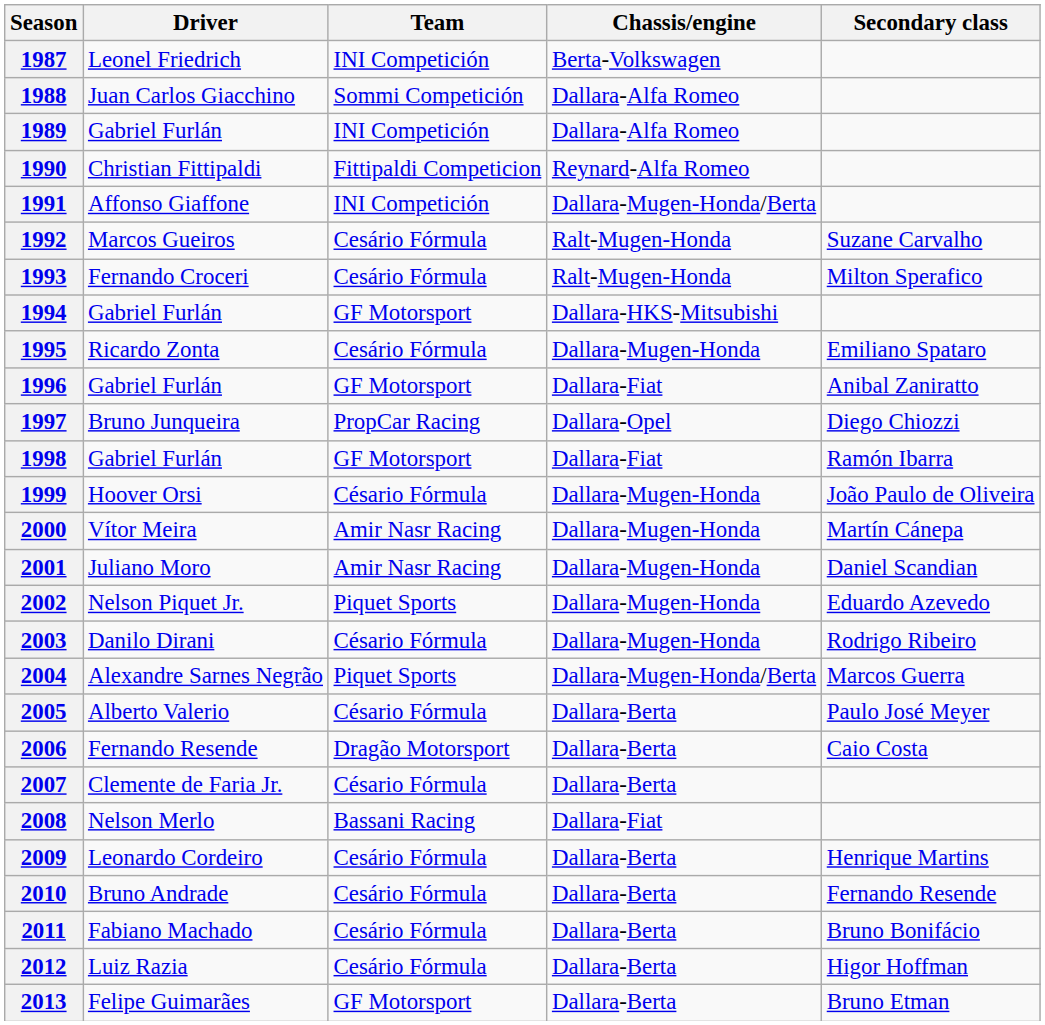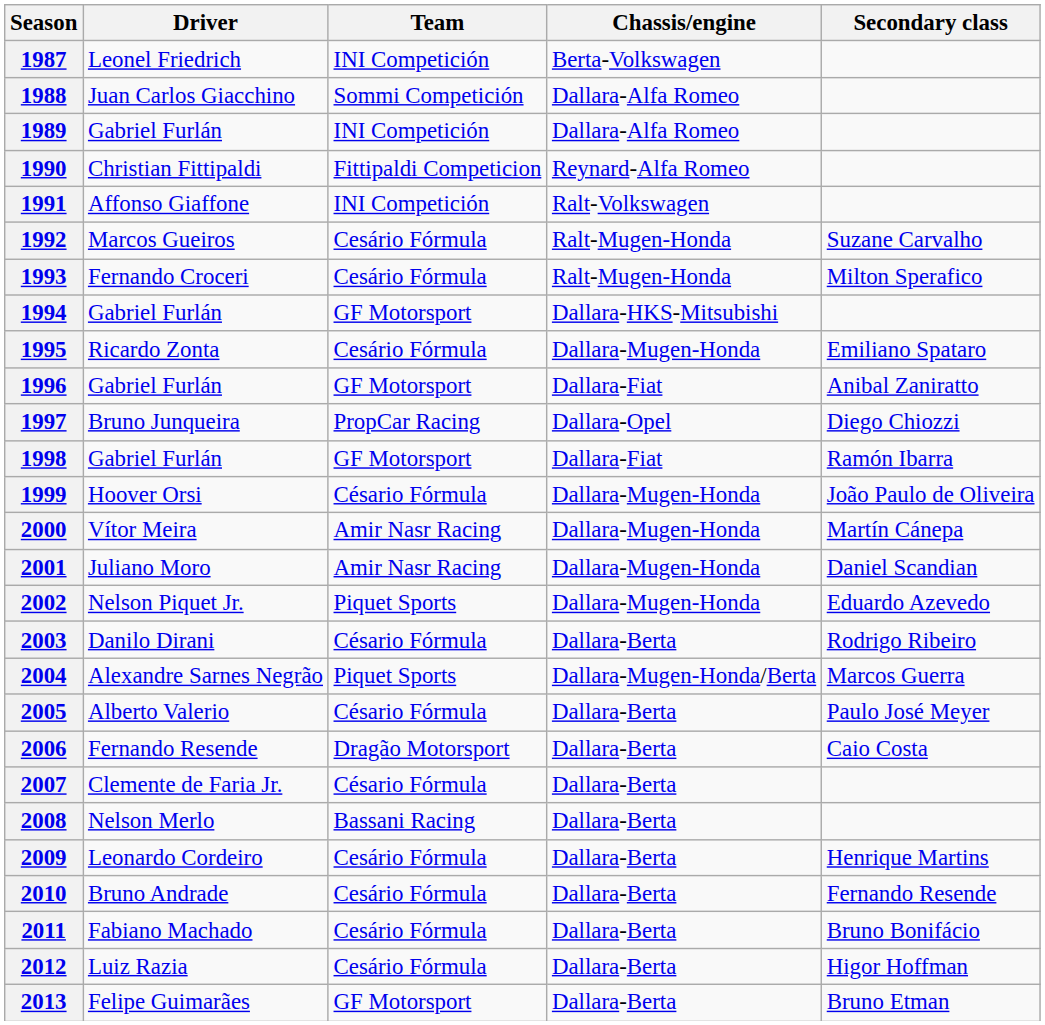 <table class="wikitable">
 <tr>
 <th>Season</th>
 <th>Driver</th>
 <th>Team</th>
 <th>Chassis/engine</th>
 <th>Secondary class</th>
 </tr>
 <tr>
 <th><a href='#'>1987</a></th>
 <td> <a href='#'>Leonel Friedrich</a></td>
 <td> <a href='#'>INI Competición</a></td>
 <td><a href='#'>Berta</a>-<a href='#'>Volkswagen</a></td>
 <td></td>
 </tr>
 <tr>
 <th><a href='#'>1988</a></th>
 <td> <a href='#'>Juan Carlos Giacchino</a></td>
 <td> <a href='#'>Sommi Competición</a></td>
 <td><a href='#'>Dallara</a>-<a href='#'>Alfa Romeo</a></td>
 <td></td>
 </tr>
 <tr>
 <th><a href='#'>1989</a></th>
 <td> <a href='#'>Gabriel Furlán</a></td>
 <td> <a href='#'>INI Competición</a></td>
 <td><a href='#'>Dallara</a>-<a href='#'>Alfa Romeo</a></td>
 <td></td>
 </tr>
 <tr>
 <th><a href='#'>1990</a></th>
 <td> <a href='#'>Christian Fittipaldi</a></td>
 <td> <a href='#'>Fittipaldi Competicion</a></td>
 <td><a href='#'>Reynard</a>-<a href='#'>Alfa Romeo</a></td>
 <td></td>
 </tr>
 <tr>
 <th><a href='#'>1991</a></th>
 <td> <a href='#'>Affonso Giaffone</a></td>
 <td> <a href='#'>INI Competición</a></td>
-<td><a href='#'>Dallara</a>-<a href='#'>Mugen-Honda</a>/<a href='#'>Berta</a></td>
+<td><a href='#'>Ralt</a>-<a href='#'>Volkswagen</a></td>
 <td></td>
 </tr>
 <tr>
 <th><a href='#'>1992</a></th>
 <td> <a href='#'>Marcos Gueiros</a></td>
 <td> <a href='#'>Cesário Fórmula</a></td>
 <td><a href='#'>Ralt</a>-<a href='#'>Mugen-Honda</a></td>
 <td> <a href='#'>Suzane Carvalho</a></td>
 </tr>
 <tr>
 <th><a href='#'>1993</a></th>
 <td> <a href='#'>Fernando Croceri</a></td>
 <td> <a href='#'>Cesário Fórmula</a></td>
 <td><a href='#'>Ralt</a>-<a href='#'>Mugen-Honda</a></td>
 <td> <a href='#'>Milton Sperafico</a></td>
 </tr>
 <tr>
 <th><a href='#'>1994</a></th>
 <td> <a href='#'>Gabriel Furlán</a></td>
 <td> <a href='#'>GF Motorsport</a></td>
 <td><a href='#'>Dallara</a>-<a href='#'>HKS</a>-<a href='#'>Mitsubishi</a></td>
 <td></td>
 </tr>
 <tr>
 <th><a href='#'>1995</a></th>
 <td> <a href='#'>Ricardo Zonta</a></td>
 <td> <a href='#'>Cesário Fórmula</a></td>
 <td><a href='#'>Dallara</a>-<a href='#'>Mugen-Honda</a></td>
 <td> <a href='#'>Emiliano Spataro</a></td>
 </tr>
 <tr>
 <th><a href='#'>1996</a></th>
 <td> <a href='#'>Gabriel Furlán</a></td>
 <td> <a href='#'>GF Motorsport</a></td>
 <td><a href='#'>Dallara</a>-<a href='#'>Fiat</a></td>
 <td> <a href='#'>Anibal Zaniratto</a></td>
 </tr>
 <tr>
 <th><a href='#'>1997</a></th>
 <td> <a href='#'>Bruno Junqueira</a></td>
 <td> <a href='#'>PropCar Racing</a></td>
 <td><a href='#'>Dallara</a>-<a href='#'>Opel</a></td>
 <td> <a href='#'>Diego Chiozzi</a></td>
 </tr>
 <tr>
 <th><a href='#'>1998</a></th>
 <td> <a href='#'>Gabriel Furlán</a></td>
 <td> <a href='#'>GF Motorsport</a></td>
 <td><a href='#'>Dallara</a>-<a href='#'>Fiat</a></td>
 <td> <a href='#'>Ramón Ibarra</a></td>
 </tr>
 <tr>
 <th><a href='#'>1999</a></th>
 <td> <a href='#'>Hoover Orsi</a></td>
 <td> <a href='#'>Césario Fórmula</a></td>
 <td><a href='#'>Dallara</a>-<a href='#'>Mugen-Honda</a></td>
 <td> <a href='#'>João Paulo de Oliveira</a></td>
 </tr>
 <tr>
 <th><a href='#'>2000</a></th>
 <td> <a href='#'>Vítor Meira</a></td>
 <td> <a href='#'>Amir Nasr Racing</a></td>
 <td><a href='#'>Dallara</a>-<a href='#'>Mugen-Honda</a></td>
 <td> <a href='#'>Martín Cánepa</a></td>
 </tr>
 <tr>
 <th><a href='#'>2001</a></th>
 <td> <a href='#'>Juliano Moro</a></td>
 <td> <a href='#'>Amir Nasr Racing</a></td>
 <td><a href='#'>Dallara</a>-<a href='#'>Mugen-Honda</a></td>
 <td> <a href='#'>Daniel Scandian</a></td>
 </tr>
 <tr>
 <th><a href='#'>2002</a></th>
 <td> <a href='#'>Nelson Piquet Jr.</a></td>
 <td> <a href='#'>Piquet Sports</a></td>
 <td><a href='#'>Dallara</a>-<a href='#'>Mugen-Honda</a></td>
 <td> <a href='#'>Eduardo Azevedo</a></td>
 </tr>
 <tr>
 <th><a href='#'>2003</a></th>
 <td> <a href='#'>Danilo Dirani</a></td>
 <td> <a href='#'>Césario Fórmula</a></td>
-<td><a href='#'>Dallara</a>-<a href='#'>Mugen-Honda</a></td>
+<td><a href='#'>Dallara</a>-<a href='#'>Berta</a></td>
 <td> <a href='#'>Rodrigo Ribeiro</a></td>
 </tr>
 <tr>
 <th><a href='#'>2004</a></th>
 <td> <a href='#'>Alexandre Sarnes Negrão</a></td>
 <td> <a href='#'>Piquet Sports</a></td>
 <td><a href='#'>Dallara</a>-<a href='#'>Mugen-Honda</a>/<a href='#'>Berta</a></td>
 <td> <a href='#'>Marcos Guerra</a></td>
 </tr>
 <tr>
 <th><a href='#'>2005</a></th>
 <td> <a href='#'>Alberto Valerio</a></td>
 <td> <a href='#'>Césario Fórmula</a></td>
 <td><a href='#'>Dallara</a>-<a href='#'>Berta</a></td>
 <td> <a href='#'>Paulo José Meyer</a></td>
 </tr>
 <tr>
 <th><a href='#'>2006</a></th>
 <td> <a href='#'>Fernando Resende</a></td>
 <td> <a href='#'>Dragão Motorsport</a></td>
 <td><a href='#'>Dallara</a>-<a href='#'>Berta</a></td>
 <td> <a href='#'>Caio Costa</a></td>
 </tr>
 <tr>
 <th><a href='#'>2007</a></th>
 <td> <a href='#'>Clemente de Faria Jr.</a></td>
 <td> <a href='#'>Césario Fórmula</a></td>
 <td><a href='#'>Dallara</a>-<a href='#'>Berta</a></td>
 <td></td>
 </tr>
 <tr>
 <th><a href='#'>2008</a></th>
 <td> <a href='#'>Nelson Merlo</a></td>
 <td> <a href='#'>Bassani Racing</a></td>
-<td><a href='#'>Dallara</a>-<a href='#'>Fiat</a></td>
+<td><a href='#'>Dallara</a>-<a href='#'>Berta</a></td>
 <td></td>
 </tr>
 <tr>
 <th><a href='#'>2009</a></th>
 <td> <a href='#'>Leonardo Cordeiro</a></td>
 <td> <a href='#'>Cesário Fórmula</a></td>
 <td><a href='#'>Dallara</a>-<a href='#'>Berta</a></td>
 <td> <a href='#'>Henrique Martins</a></td>
 </tr>
 <tr>
 <th><a href='#'>2010</a></th>
 <td> <a href='#'>Bruno Andrade</a></td>
 <td> <a href='#'>Cesário Fórmula</a></td>
 <td><a href='#'>Dallara</a>-<a href='#'>Berta</a></td>
 <td> <a href='#'>Fernando Resende</a></td>
 </tr>
 <tr>
 <th><a href='#'>2011</a></th>
 <td> <a href='#'>Fabiano Machado</a></td>
 <td> <a href='#'>Cesário Fórmula</a></td>
 <td><a href='#'>Dallara</a>-<a href='#'>Berta</a></td>
 <td> <a href='#'>Bruno Bonifácio</a></td>
 </tr>
 <tr>
 <th><a href='#'>2012</a></th>
 <td> <a href='#'>Luiz Razia</a></td>
 <td> <a href='#'>Cesário Fórmula</a></td>
 <td><a href='#'>Dallara</a>-<a href='#'>Berta</a></td>
 <td> <a href='#'>Higor Hoffman</a></td>
 </tr>
 <tr>
 <th><a href='#'>2013</a></th>
 <td> <a href='#'>Felipe Guimarães</a></td>
 <td> <a href='#'>GF Motorsport</a></td>
 <td><a href='#'>Dallara</a>-<a href='#'>Berta</a></td>
 <td> <a href='#'>Bruno Etman</a></td>
 </tr>
 </table>
